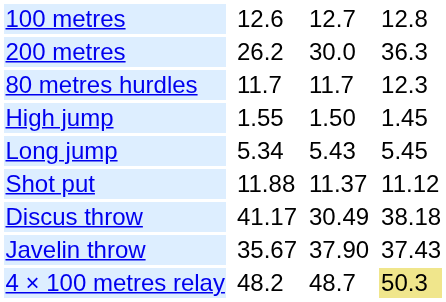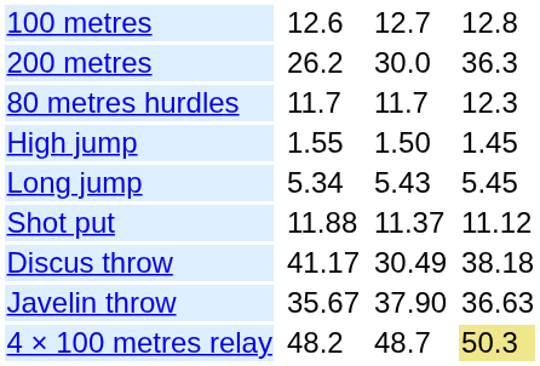 <table>
 <tr>
 <td bgcolor = DDEEFF><a href='#'>100 metres</a></td>
 <td></td>
 <td>12.6</td>
 <td></td>
 <td>12.7</td>
 <td></td>
 <td>12.8</td>
 </tr>
 <tr>
 <td bgcolor = DDEEFF><a href='#'>200 metres</a></td>
 <td></td>
 <td>26.2</td>
 <td></td>
 <td>30.0</td>
 <td></td>
 <td>36.3</td>
 </tr>
 <tr>
 <td bgcolor = DDEEFF><a href='#'>80 metres hurdles</a></td>
 <td></td>
 <td>11.7</td>
 <td></td>
 <td>11.7</td>
 <td></td>
 <td>12.3</td>
 </tr>
 <tr>
 <td bgcolor = DDEEFF><a href='#'>High jump</a></td>
 <td></td>
 <td>1.55</td>
 <td></td>
 <td>1.50</td>
 <td></td>
 <td>1.45</td>
 </tr>
 <tr>
 <td bgcolor = DDEEFF><a href='#'>Long jump</a></td>
 <td></td>
 <td>5.34</td>
 <td></td>
 <td>5.43</td>
 <td></td>
 <td>5.45</td>
 </tr>
 <tr>
 <td bgcolor = DDEEFF><a href='#'>Shot put</a></td>
 <td></td>
 <td>11.88</td>
 <td></td>
 <td>11.37</td>
 <td></td>
 <td>11.12</td>
 </tr>
 <tr>
 <td bgcolor = DDEEFF><a href='#'>Discus throw</a></td>
 <td></td>
 <td>41.17</td>
 <td></td>
 <td>30.49</td>
 <td></td>
 <td>38.18</td>
 </tr>
 <tr>
 <td bgcolor = DDEEFF><a href='#'>Javelin throw</a></td>
 <td></td>
 <td>35.67</td>
 <td></td>
 <td>37.90</td>
 <td></td>
-<td>37.43</td>
+<td>36.63</td>
 </tr>
 <tr>
 <td bgcolor = DDEEFF><a href='#'>4 × 100 metres relay</a></td>
 <td></td>
 <td>48.2</td>
 <td></td>
 <td>48.7</td>
 <td></td>
 <td style="background: khaki;">50.3</td>
 </tr>
 </table>
